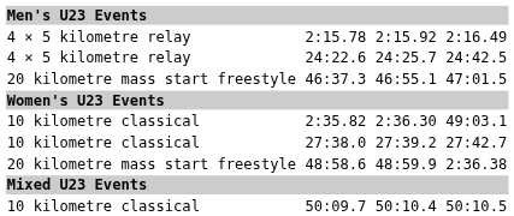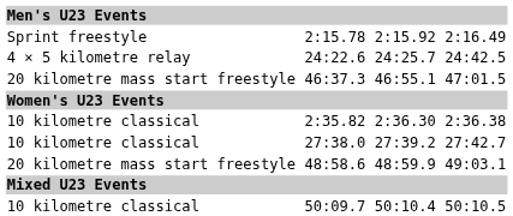 <table>
 <tr style="background:#ccc;">
 <td colspan=7><strong>Men's U23 Events</strong></td>
 </tr>
 <tr>
-<td>4 × 5 kilometre relay</td>
+<td>Sprint freestyle</td>
 <td></td>
 <td>2:15.78</td>
 <td></td>
 <td>2:15.92</td>
 <td></td>
 <td>2:16.49</td>
 </tr>
 <tr>
 <td>4 × 5 kilometre relay</td>
 <td></td>
 <td>24:22.6</td>
 <td></td>
 <td>24:25.7</td>
 <td></td>
 <td>24:42.5</td>
 </tr>
 <tr>
 <td>20 kilometre mass start freestyle</td>
 <td></td>
 <td>46:37.3</td>
 <td></td>
 <td>46:55.1</td>
 <td></td>
 <td>47:01.5</td>
 </tr>
 <tr style="background:#ccc;">
 <td colspan=7><strong>Women's U23 Events</strong></td>
 </tr>
 <tr>
 <td>10 kilometre classical</td>
 <td></td>
 <td>2:35.82</td>
 <td></td>
 <td>2:36.30</td>
 <td></td>
-<td>49:03.1</td>
+<td>2:36.38</td>
 </tr>
 <tr>
 <td>10 kilometre classical</td>
 <td></td>
 <td>27:38.0</td>
 <td></td>
 <td>27:39.2</td>
 <td></td>
 <td>27:42.7</td>
 </tr>
 <tr>
 <td>20 kilometre mass start freestyle</td>
 <td></td>
 <td>48:58.6</td>
 <td></td>
 <td>48:59.9</td>
 <td></td>
-<td>2:36.38</td>
+<td>49:03.1</td>
 </tr>
 <tr style="background:#ccc;">
 <td colspan=7><strong>Mixed U23 Events</strong></td>
 </tr>
 <tr>
 <td>10 kilometre classical</td>
 <td></td>
 <td>50:09.7</td>
 <td></td>
 <td>50:10.4</td>
 <td></td>
 <td>50:10.5</td>
 </tr>
 </table>
